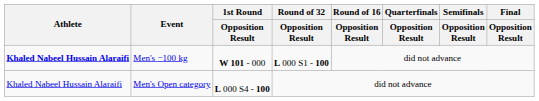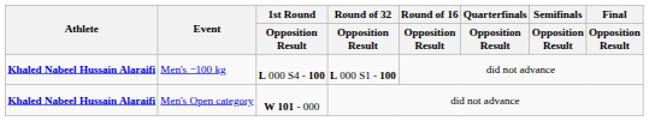 <table class="wikitable" style="font-size:90%">
 <tr>
 <th rowspan="2">Athlete</th>
 <th rowspan="2">Event</th>
 <th>1st Round</th>
 <th>Round of 32</th>
 <th>Round of 16</th>
 <th>Quarterfinals</th>
 <th>Semifinals</th>
 <th>Final</th>
 </tr>
 <tr>
 <th>Opposition<br>Result</th>
 <th>Opposition<br>Result</th>
 <th>Opposition<br>Result</th>
 <th>Opposition<br>Result</th>
 <th>Opposition<br>Result</th>
 <th>Opposition<br>Result</th>
 </tr>
 <tr>
 <td><strong><a href='#'>Khaled Nabeel Hussain Alaraifi</a></strong></td>
 <td><a href='#'>Men's −100 kg</a></td>
-<td align=center><br><strong>W</strong> <strong>101</strong> - 000</td>
+<td align=center><br><strong>L</strong> 000 S4 - <strong>100</strong></td>
 <td align=center><br><strong>L</strong> 000 S1 - <strong>100</strong></td>
 <td align=center colspan="7">did not advance</td>
 </tr>
 <tr>
-<td><a href='#'>Khaled Nabeel Hussain Alaraifi</a></td>
+<td><strong><a href='#'>Khaled Nabeel Hussain Alaraifi</a></strong></td>
 <td><a href='#'>Men's Open category</a></td>
-<td align=center><br><strong>L</strong> 000 S4 - <strong>100</strong></td>
+<td align=center><br><strong>W</strong> <strong>101</strong> - 000</td>
 <td align=center colspan="7">did not advance</td>
 </tr>
 </table>
